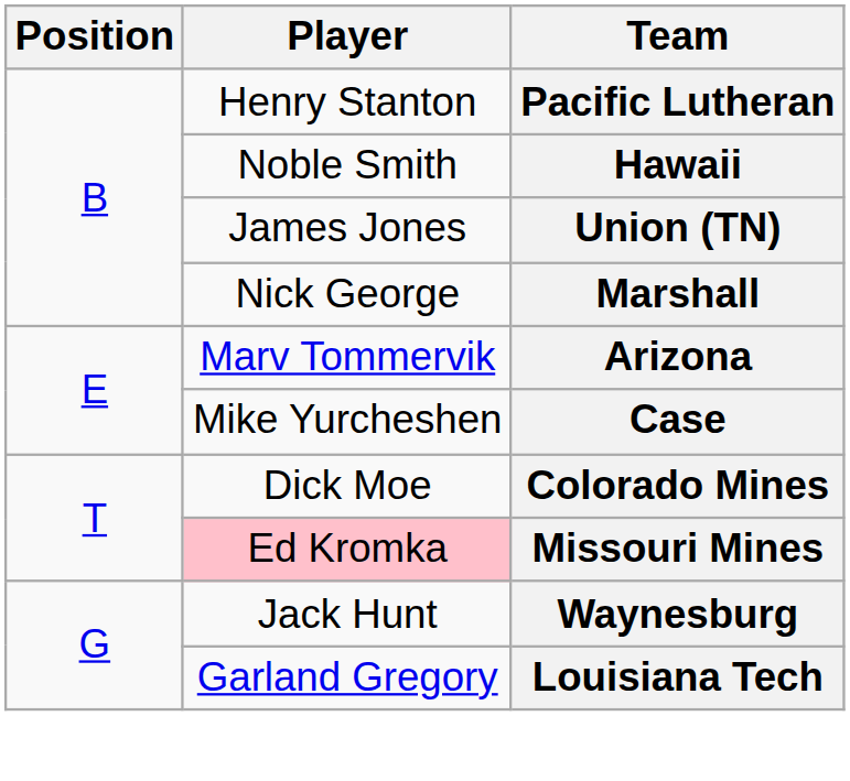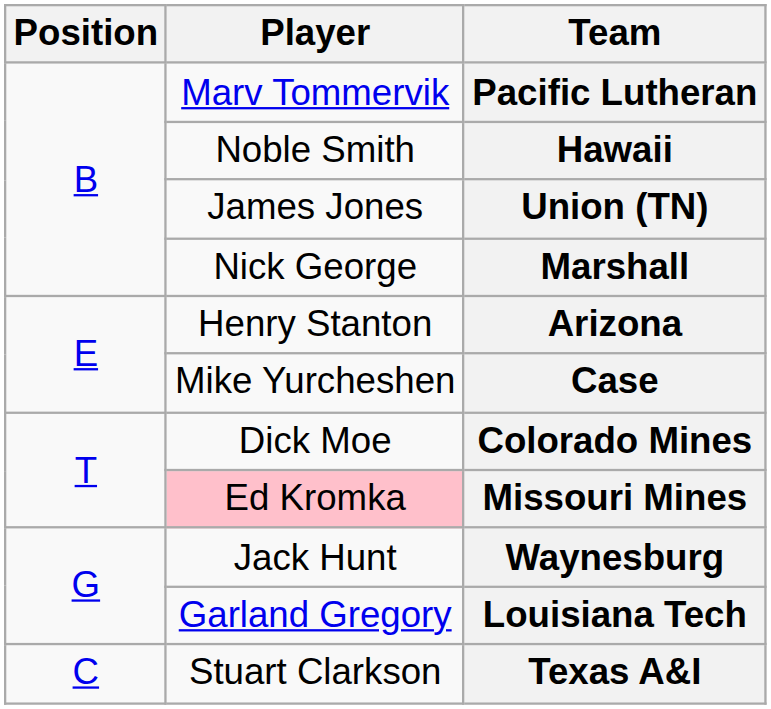 <table class="wikitable">
 <tr>
 <th>Position</th>
 <th>Player</th>
 <th>Team</th>
 </tr>
 <tr style="text-align:center;">
 <td rowspan="4"><a href='#'>B</a></td>
-<td>Henry Stanton</td>
+<td><a href='#'>Marv Tommervik</a></td>
 <th Style = >Pacific Lutheran</th>
 </tr>
 <tr style="text-align:center;">
 <td>Noble Smith</td>
 <th Style = >Hawaii</th>
 </tr>
 <tr style="text-align:center;">
 <td>James Jones</td>
 <th Style = >Union (TN)</th>
 </tr>
 <tr style="text-align:center;">
 <td>Nick George</td>
 <th Style = >Marshall</th>
 </tr>
 <tr style="text-align:center;">
 <td rowspan="2"><a href='#'>E</a></td>
-<td><a href='#'>Marv Tommervik</a></td>
+<td>Henry Stanton</td>
 <th Style = >Arizona</th>
 </tr>
 <tr style="text-align:center;">
 <td>Mike Yurcheshen</td>
 <th Style = >Case</th>
 </tr>
 <tr style="text-align:center;">
 <td rowspan="2"><a href='#'>T</a></td>
 <td>Dick Moe</td>
 <th Style = >Colorado Mines</th>
 </tr>
 <tr style="text-align:center;">
 <td style="background: pink;">Ed Kromka</td>
 <th Style = >Missouri Mines</th>
 </tr>
 <tr style="text-align:center;">
 <td rowspan="2"><a href='#'>G</a></td>
 <td>Jack Hunt</td>
 <th Style = >Waynesburg</th>
 </tr>
 <tr style="text-align:center;">
 <td><a href='#'>Garland Gregory</a></td>
 <th Style = >Louisiana Tech</th>
 </tr>
+<tr style="text-align:center;">
+<td><a href='#'>C</a></td>
+<td>Stuart Clarkson</td>
+<th Style = >Texas A&I</th>
+</tr>
 </table>
